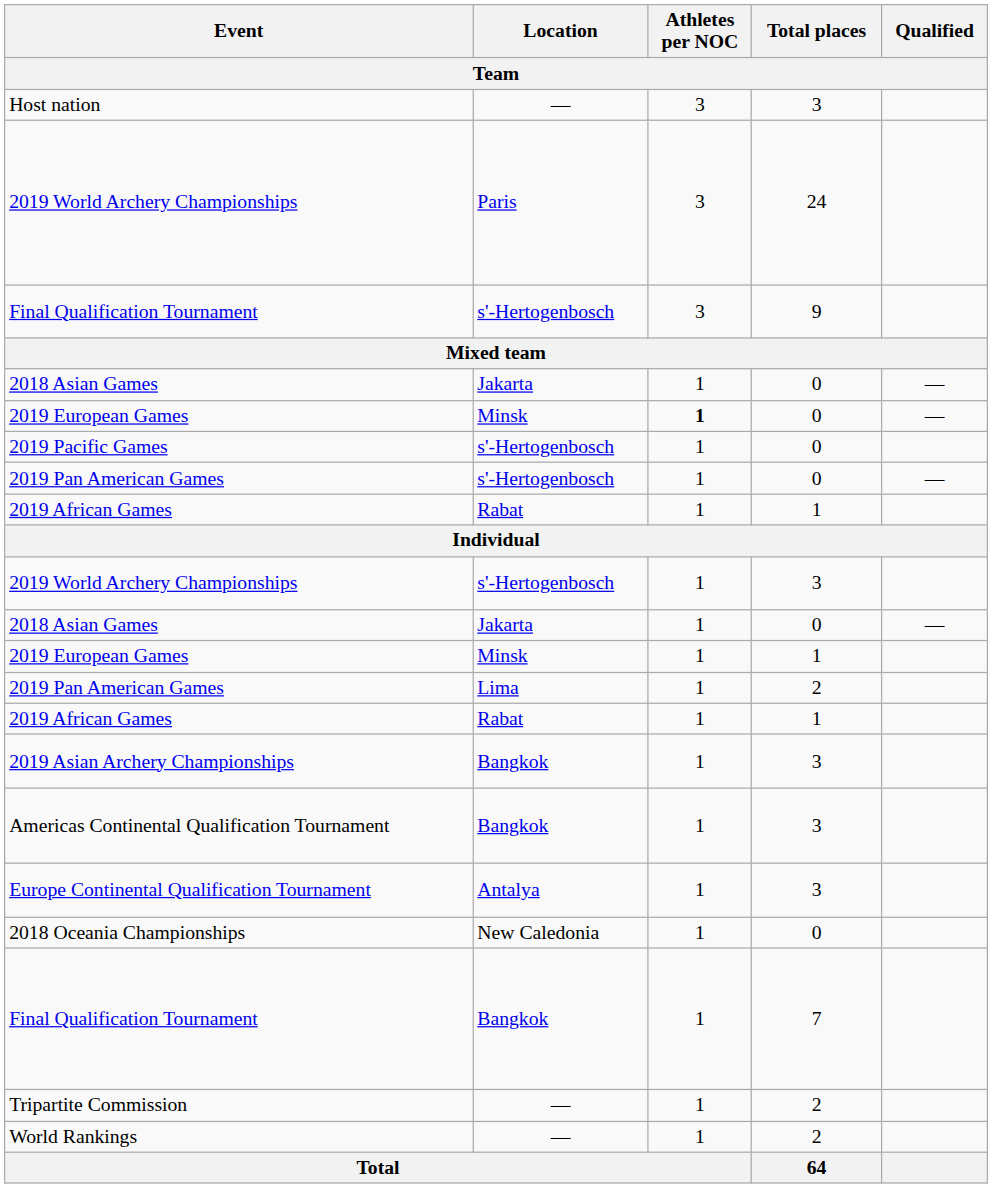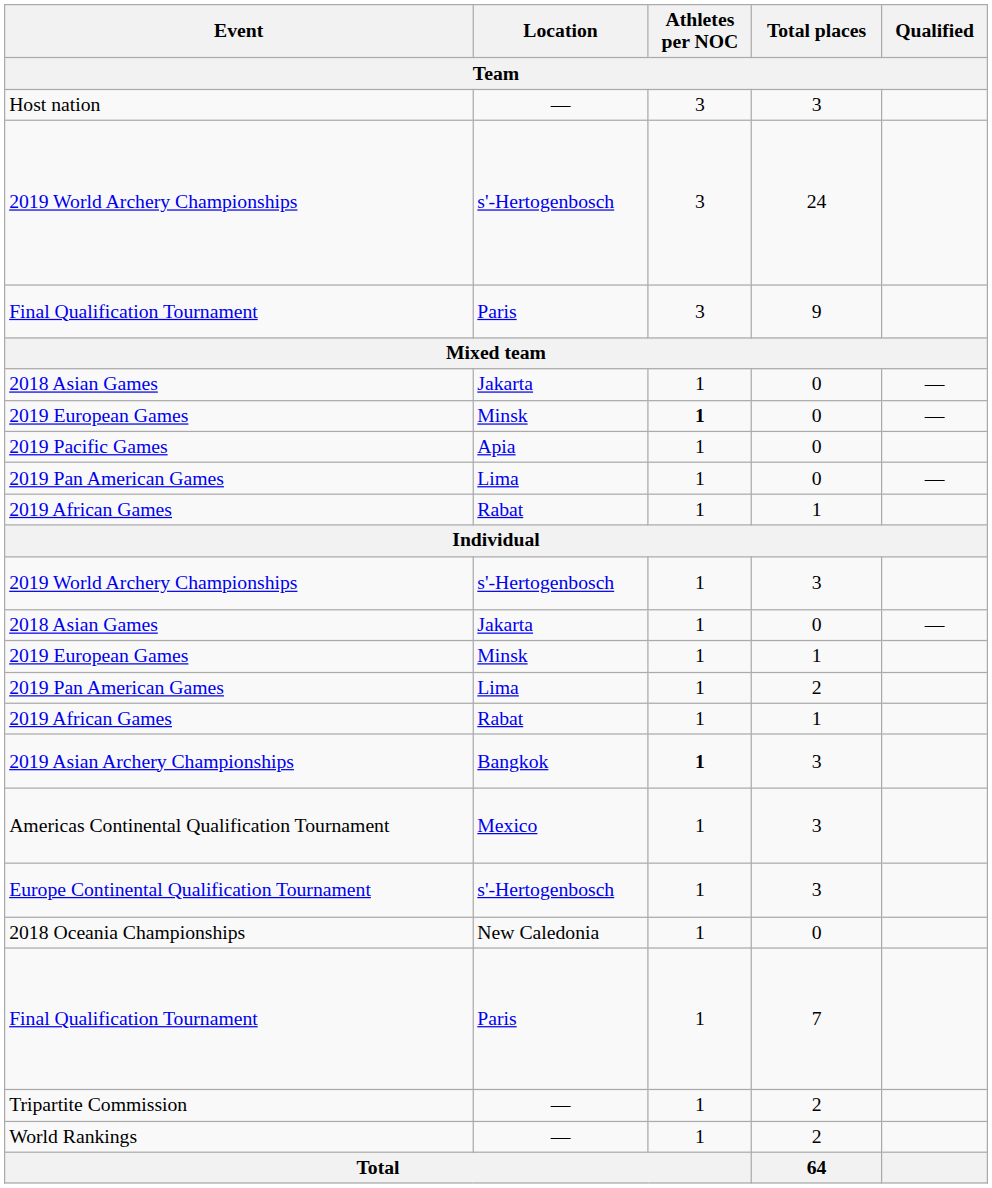 <table class="wikitable" width=800>
 <tr>
 <th>Event</th>
 <th>Location</th>
 <th>Athletes<br> per NOC</th>
 <th>Total places</th>
 <th>Qualified</th>
 </tr>
 <tr>
 <th colspan=5>Team</th>
 </tr>
 <tr>
 <td>Host nation</td>
 <td align=center>—</td>
 <td align="center">3</td>
 <td align="center">3</td>
 <td></td>
 </tr>
 <tr>
 <td><a href='#'>2019 World Archery Championships</a></td>
-<td> <a href='#'>Paris</a></td>
+<td> <a href='#'>s'-Hertogenbosch</a></td>
 <td align="center">3</td>
 <td align="center">24</td>
 <td><br><br><br><br><br><br><br></td>
 </tr>
 <tr>
 <td><a href='#'>Final Qualification Tournament</a></td>
-<td> <a href='#'>s'-Hertogenbosch</a></td>
+<td> <a href='#'>Paris</a></td>
 <td align="center">3</td>
 <td align="center">9</td>
 <td><br><br></td>
 </tr>
 <tr>
 <th colspan=5>Mixed team</th>
 </tr>
 <tr>
 <td><a href='#'>2018 Asian Games</a></td>
 <td> <a href='#'>Jakarta</a></td>
 <td align="center">1</td>
 <td align="center">0</td>
 <td align=center>— </td>
 </tr>
 <tr>
 <td><a href='#'>2019 European Games</a></td>
 <td> <a href='#'>Minsk</a></td>
 <td align="center"><strong>1</strong></td>
 <td align="center">0</td>
 <td align=center>— </td>
 </tr>
 <tr>
 <td><a href='#'>2019 Pacific Games</a></td>
-<td> <a href='#'>s'-Hertogenbosch</a></td>
+<td> <a href='#'>Apia</a></td>
 <td align="center">1</td>
 <td align="center">0</td>
 <td><s></s></td>
 </tr>
 <tr>
 <td><a href='#'>2019 Pan American Games</a></td>
-<td> <a href='#'>s'-Hertogenbosch</a></td>
+<td> <a href='#'>Lima</a></td>
 <td align="center">1</td>
 <td align="center">0</td>
 <td align=center>— </td>
 </tr>
 <tr>
 <td><a href='#'>2019 African Games</a></td>
 <td> <a href='#'>Rabat</a></td>
 <td align="center">1</td>
 <td align="center">1</td>
 <td></td>
 </tr>
 <tr>
 <th colspan=5>Individual</th>
 </tr>
 <tr>
 <td><a href='#'>2019 World Archery Championships</a></td>
 <td> <a href='#'>s'-Hertogenbosch</a></td>
 <td align="center">1</td>
 <td align="center">3 </td>
 <td><br><br></td>
 </tr>
 <tr>
 <td><a href='#'>2018 Asian Games</a></td>
 <td> <a href='#'>Jakarta</a></td>
 <td align="center">1</td>
 <td align="center">0</td>
 <td align=center>—</td>
 </tr>
 <tr>
 <td><a href='#'>2019 European Games</a></td>
 <td> <a href='#'>Minsk</a></td>
 <td align="center">1</td>
 <td align="center">1</td>
 <td></td>
 </tr>
 <tr>
 <td><a href='#'>2019 Pan American Games</a></td>
 <td> <a href='#'>Lima</a></td>
 <td align="center">1</td>
 <td align="center">2</td>
 <td><br></td>
 </tr>
 <tr>
 <td><a href='#'>2019 African Games</a></td>
 <td> <a href='#'>Rabat</a></td>
 <td align="center">1</td>
 <td align="center">1</td>
 <td><s></s><br></td>
 </tr>
 <tr>
 <td><a href='#'>2019 Asian Archery Championships</a></td>
 <td> <a href='#'>Bangkok</a></td>
-<td align="center">1</td>
+<td align="center"><strong>1</strong></td>
 <td align="center">3</td>
 <td><br><br></td>
 </tr>
 <tr>
 <td>Americas Continental Qualification Tournament</td>
-<td> <a href='#'>Bangkok</a></td>
+<td> <a href='#'>Mexico</a></td>
 <td align="center">1</td>
 <td align="center">3</td>
 <td><br><br><br></td>
 </tr>
 <tr>
 <td><a href='#'>Europe Continental Qualification Tournament</a></td>
-<td> <a href='#'>Antalya</a></td>
+<td> <a href='#'>s'-Hertogenbosch</a></td>
 <td align="center">1</td>
 <td align="center">3</td>
 <td><br><br></td>
 </tr>
 <tr>
 <td>2018 Oceania Championships</td>
 <td> New Caledonia</td>
 <td align="center">1</td>
 <td align="center">0</td>
 <td><s></s></td>
 </tr>
 <tr>
 <td><a href='#'>Final Qualification Tournament</a></td>
-<td> <a href='#'>Bangkok</a></td>
+<td> <a href='#'>Paris</a></td>
 <td align="center">1</td>
 <td align="center">7</td>
 <td><br> <br> <br><br><br><br></td>
 </tr>
 <tr>
 <td>Tripartite Commission</td>
 <td align=center>—</td>
 <td align="center">1</td>
 <td align="center">2</td>
 <td><br></td>
 </tr>
 <tr>
 <td>World Rankings</td>
 <td align=center>—</td>
 <td align="center">1</td>
 <td align="center">2</td>
 <td><br></td>
 </tr>
 <tr>
 <th colspan=3>Total</th>
 <th>64</th>
 <th></th>
 </tr>
 </table>
